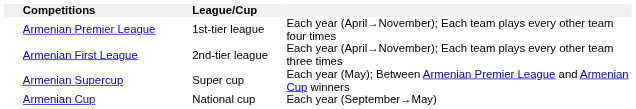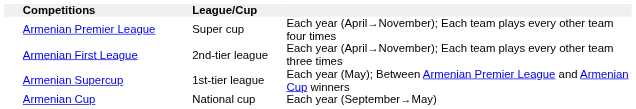 <table width="100%" cellspacing="0" cellpadding="0">
 <tr bgcolor="F0F0F0">
 <th width="3%" align="left"></th>
 <th width="27%" align="left">Competitions</th>
 <th width="15%" align="left">League/Cup</th>
 <th width="55%" align="left"></th>
 </tr>
 <tr>
 <td></td>
 <td><a href='#'>Armenian Premier League</a></td>
-<td>1st-tier league</td>
+<td>Super cup</td>
 <td>Each year (April→November); Each team plays every other team four times</td>
 </tr>
 <tr>
 <td></td>
 <td><a href='#'>Armenian First League</a></td>
 <td>2nd-tier league</td>
 <td>Each year (April→November); Each team plays every other team three times</td>
 </tr>
 <tr>
 <td></td>
 <td><a href='#'>Armenian Supercup</a></td>
-<td>Super cup</td>
+<td>1st-tier league</td>
 <td>Each year (May); Between <a href='#'>Armenian Premier League</a> and <a href='#'>Armenian Cup</a> winners</td>
 </tr>
 <tr>
 <td></td>
 <td><a href='#'>Armenian Cup</a></td>
 <td>National cup</td>
 <td>Each year (September→May)</td>
 </tr>
 </table>
